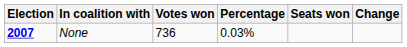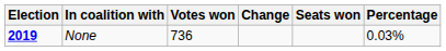 <table class="wikitable">
 <tr>
 <th>Election</th>
 <th>In coalition with</th>
 <th>Votes won</th>
+<th>Change</th>
+<th>Seats won</th>
 <th>Percentage</th>
-<th>Seats won</th>
-<th>Change</th>
 </tr>
 <tr>
-<td><strong><a href='#'>2007</a></strong></td>
+<td><strong><a href='#'>2019</a></strong></td>
 <td><em>None</em></td>
 <td>736</td>
-<td>0.03%</td>
 <td></td>
 <td></td>
+<td>0.03%</td>
 </tr>
 </table>
